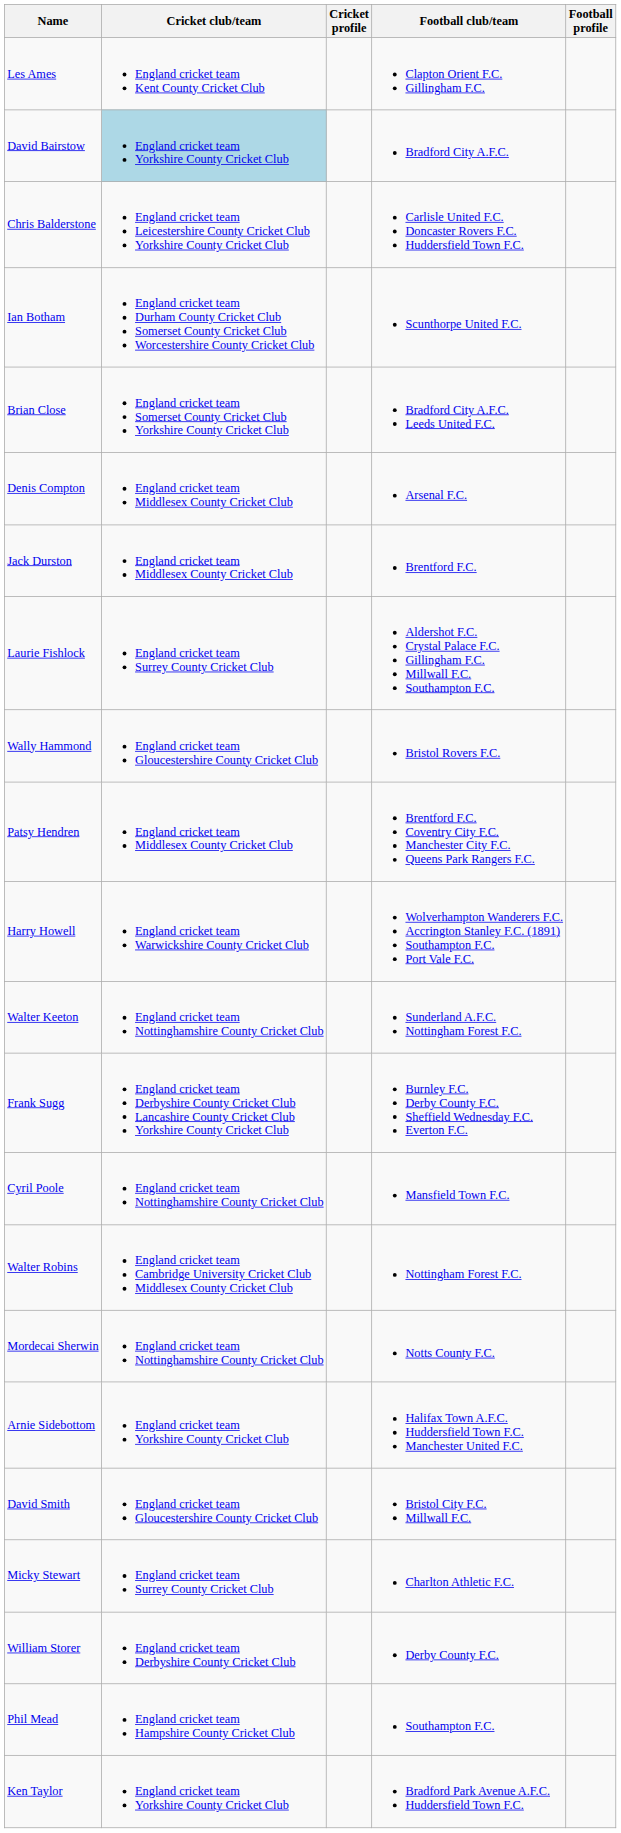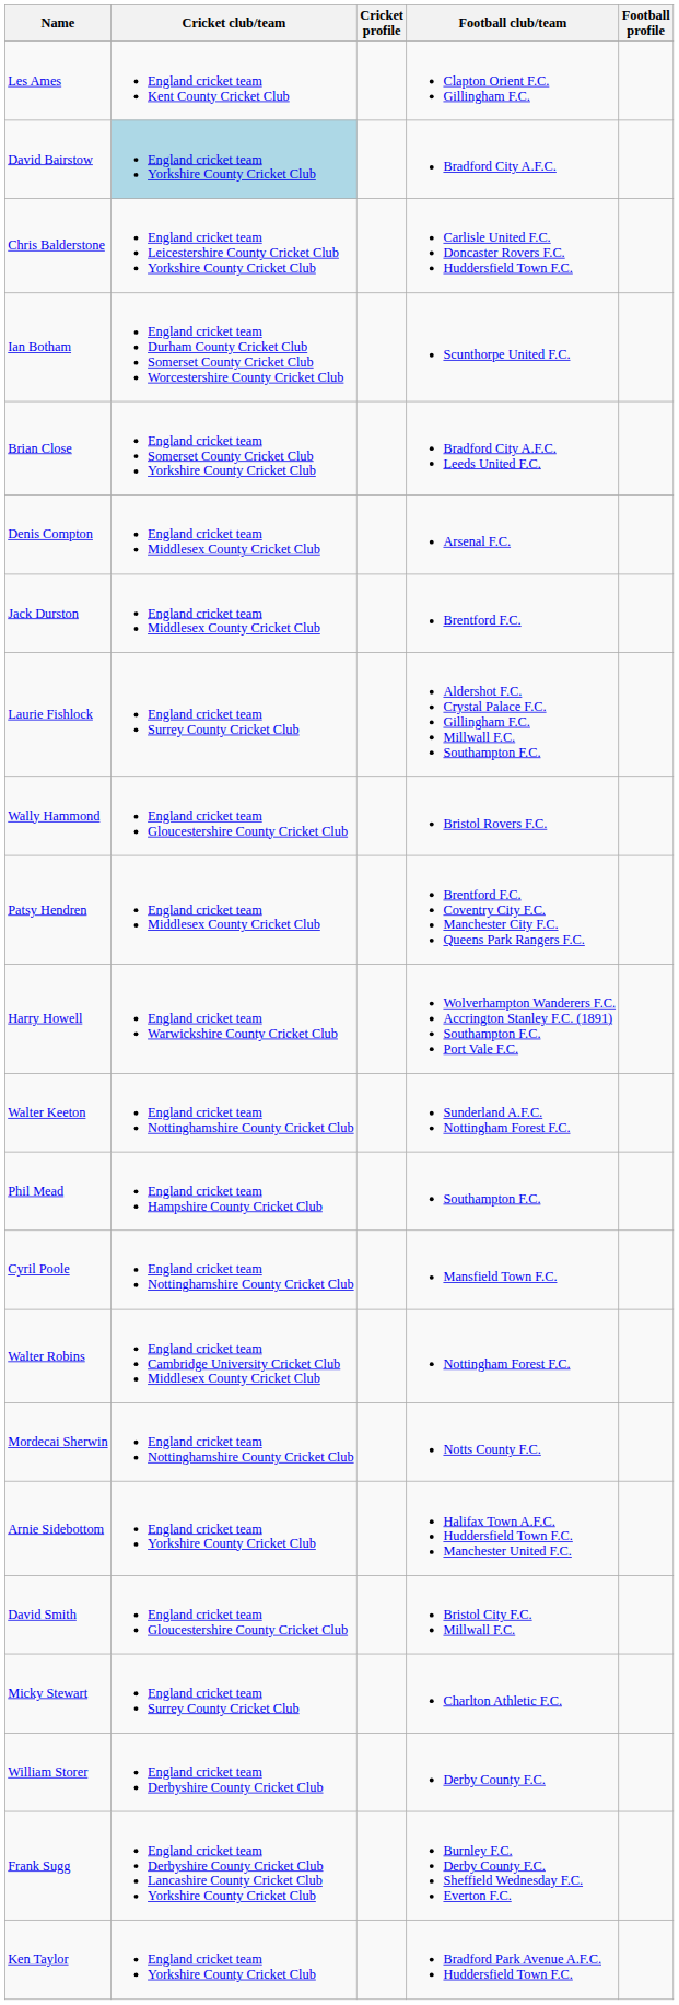 <table class=wikitable>
 <tr>
 <th>Name</th>
 <th>Cricket club/team</th>
 <th>Cricket<br>profile</th>
 <th>Football club/team</th>
 <th>Football<br>profile</th>
 </tr>
 <tr>
 <td><a href='#'>Les Ames</a></td>
 <td><br><ul><li><a href='#'>England cricket team</a></li><li><a href='#'>Kent County Cricket Club</a></li></ul></td>
 <td></td>
 <td><br><ul><li><a href='#'>Clapton Orient F.C.</a></li><li><a href='#'>Gillingham F.C.</a></li></ul></td>
 <td></td>
 </tr>
 <tr>
 <td><a href='#'>David Bairstow</a></td>
 <td style="background: lightblue;"><br><ul><li><a href='#'>England cricket team</a></li><li><a href='#'>Yorkshire County Cricket Club</a></li></ul></td>
 <td></td>
 <td><br><ul><li><a href='#'>Bradford City A.F.C.</a></li></ul></td>
 <td></td>
 </tr>
 <tr>
 <td><a href='#'>Chris Balderstone</a></td>
 <td><br><ul><li><a href='#'>England cricket team</a></li><li><a href='#'>Leicestershire County Cricket Club</a></li><li><a href='#'>Yorkshire County Cricket Club</a></li></ul></td>
 <td></td>
 <td><br><ul><li><a href='#'>Carlisle United F.C.</a></li><li><a href='#'>Doncaster Rovers F.C.</a></li><li><a href='#'>Huddersfield Town F.C.</a></li></ul></td>
 <td></td>
 </tr>
 <tr>
 <td><a href='#'>Ian Botham</a></td>
 <td><br><ul><li><a href='#'>England cricket team</a></li><li><a href='#'>Durham County Cricket Club</a></li><li><a href='#'>Somerset County Cricket Club</a></li><li><a href='#'>Worcestershire County Cricket Club</a></li></ul></td>
 <td></td>
 <td><br><ul><li><a href='#'>Scunthorpe United F.C.</a></li></ul></td>
 <td></td>
 </tr>
 <tr>
 <td><a href='#'>Brian Close</a></td>
 <td><br><ul><li><a href='#'>England cricket team</a></li><li><a href='#'>Somerset County Cricket Club</a></li><li><a href='#'>Yorkshire County Cricket Club</a></li></ul></td>
 <td></td>
 <td><br><ul><li><a href='#'>Bradford City A.F.C.</a></li><li><a href='#'>Leeds United F.C.</a></li></ul></td>
 <td><br></td>
 </tr>
 <tr>
 <td><a href='#'>Denis Compton</a></td>
 <td><br><ul><li><a href='#'>England cricket team</a></li><li><a href='#'>Middlesex County Cricket Club</a></li></ul></td>
 <td></td>
 <td><br><ul><li><a href='#'>Arsenal F.C.</a></li></ul></td>
 <td></td>
 </tr>
 <tr>
 <td><a href='#'>Jack Durston</a></td>
 <td><br><ul><li><a href='#'>England cricket team</a></li><li><a href='#'>Middlesex County Cricket Club</a></li></ul></td>
 <td></td>
 <td><br><ul><li><a href='#'>Brentford F.C.</a></li></ul></td>
 <td></td>
 </tr>
 <tr>
 <td><a href='#'>Laurie Fishlock</a></td>
 <td><br><ul><li><a href='#'>England cricket team</a></li><li><a href='#'>Surrey County Cricket Club</a></li></ul></td>
 <td></td>
 <td><br><ul><li><a href='#'>Aldershot F.C.</a></li><li><a href='#'>Crystal Palace F.C.</a></li><li><a href='#'>Gillingham F.C.</a></li><li><a href='#'>Millwall F.C.</a></li><li><a href='#'>Southampton F.C.</a></li></ul></td>
 <td></td>
 </tr>
 <tr>
 <td><a href='#'>Wally Hammond</a></td>
 <td><br><ul><li><a href='#'>England cricket team</a></li><li><a href='#'>Gloucestershire County Cricket Club</a></li></ul></td>
 <td></td>
 <td><br><ul><li><a href='#'>Bristol Rovers F.C.</a></li></ul></td>
 <td></td>
 </tr>
 <tr>
 <td><a href='#'>Patsy Hendren</a></td>
 <td><br><ul><li><a href='#'>England cricket team</a></li><li><a href='#'>Middlesex County Cricket Club</a></li></ul></td>
 <td></td>
 <td><br><ul><li><a href='#'>Brentford F.C.</a></li><li><a href='#'>Coventry City F.C.</a></li><li><a href='#'>Manchester City F.C.</a></li><li><a href='#'>Queens Park Rangers F.C.</a></li></ul></td>
 <td></td>
 </tr>
 <tr>
 <td><a href='#'>Harry Howell</a></td>
 <td><br><ul><li><a href='#'>England cricket team</a></li><li><a href='#'>Warwickshire County Cricket Club</a></li></ul></td>
 <td></td>
 <td><br><ul><li><a href='#'>Wolverhampton Wanderers F.C.</a></li><li><a href='#'>Accrington Stanley F.C. (1891)</a></li><li><a href='#'>Southampton F.C.</a></li><li><a href='#'>Port Vale F.C.</a></li></ul></td>
 <td></td>
 </tr>
 <tr>
 <td><a href='#'>Walter Keeton</a></td>
 <td><br><ul><li><a href='#'>England cricket team</a></li><li><a href='#'>Nottinghamshire County Cricket Club</a></li></ul></td>
 <td></td>
 <td><br><ul><li><a href='#'>Sunderland A.F.C.</a></li><li><a href='#'>Nottingham Forest F.C.</a></li></ul></td>
 <td></td>
 </tr>
 <tr>
-<td><a href='#'>Frank Sugg</a></td>
-<td><br><ul><li><a href='#'>England cricket team</a></li><li><a href='#'>Derbyshire County Cricket Club</a></li><li><a href='#'>Lancashire County Cricket Club</a></li><li><a href='#'>Yorkshire County Cricket Club</a></li></ul></td>
+<td><a href='#'>Phil Mead</a></td>
+<td><br><ul><li><a href='#'>England cricket team</a></li><li><a href='#'>Hampshire County Cricket Club</a></li></ul></td>
 <td></td>
-<td><br><ul><li><a href='#'>Burnley F.C.</a></li><li><a href='#'>Derby County F.C.</a></li><li><a href='#'>Sheffield Wednesday F.C.</a></li><li><a href='#'>Everton F.C.</a></li></ul></td>
+<td><br><ul><li><a href='#'>Southampton F.C.</a></li></ul></td>
 <td></td>
 </tr>
 <tr>
 <td><a href='#'>Cyril Poole</a></td>
 <td><br><ul><li><a href='#'>England cricket team</a></li><li><a href='#'>Nottinghamshire County Cricket Club</a></li></ul></td>
 <td></td>
 <td><br><ul><li><a href='#'>Mansfield Town F.C.</a></li></ul></td>
 <td></td>
 </tr>
 <tr>
 <td><a href='#'>Walter Robins</a></td>
 <td><br><ul><li><a href='#'>England cricket team</a></li><li><a href='#'>Cambridge University Cricket Club</a></li><li><a href='#'>Middlesex County Cricket Club</a></li></ul></td>
 <td></td>
 <td><br><ul><li><a href='#'>Nottingham Forest F.C.</a></li></ul></td>
 <td></td>
 </tr>
 <tr>
 <td><a href='#'>Mordecai Sherwin</a></td>
 <td><br><ul><li><a href='#'>England cricket team</a></li><li><a href='#'>Nottinghamshire County Cricket Club</a></li></ul></td>
 <td></td>
 <td><br><ul><li><a href='#'>Notts County F.C.</a></li></ul></td>
 <td></td>
 </tr>
 <tr>
 <td><a href='#'>Arnie Sidebottom</a></td>
 <td><br><ul><li><a href='#'>England cricket team</a></li><li><a href='#'>Yorkshire County Cricket Club</a></li></ul></td>
 <td></td>
 <td><br><ul><li><a href='#'>Halifax Town A.F.C.</a></li><li><a href='#'>Huddersfield Town F.C.</a></li><li><a href='#'>Manchester United F.C.</a></li></ul></td>
 <td></td>
 </tr>
 <tr>
 <td><a href='#'>David Smith</a></td>
 <td><br><ul><li><a href='#'>England cricket team</a></li><li><a href='#'>Gloucestershire County Cricket Club</a></li></ul></td>
 <td></td>
 <td><br><ul><li><a href='#'>Bristol City F.C.</a></li><li><a href='#'>Millwall F.C.</a></li></ul></td>
 <td></td>
 </tr>
 <tr>
 <td><a href='#'>Micky Stewart</a></td>
 <td><br><ul><li><a href='#'>England cricket team</a></li><li><a href='#'>Surrey County Cricket Club</a></li></ul></td>
 <td></td>
 <td><br><ul><li><a href='#'>Charlton Athletic F.C.</a></li></ul></td>
 <td></td>
 </tr>
 <tr>
 <td><a href='#'>William Storer</a></td>
 <td><br><ul><li><a href='#'>England cricket team</a></li><li><a href='#'>Derbyshire County Cricket Club</a></li></ul></td>
 <td></td>
 <td><br><ul><li><a href='#'>Derby County F.C.</a></li></ul></td>
 <td></td>
 </tr>
 <tr>
-<td><a href='#'>Phil Mead</a></td>
-<td><br><ul><li><a href='#'>England cricket team</a></li><li><a href='#'>Hampshire County Cricket Club</a></li></ul></td>
+<td><a href='#'>Frank Sugg</a></td>
+<td><br><ul><li><a href='#'>England cricket team</a></li><li><a href='#'>Derbyshire County Cricket Club</a></li><li><a href='#'>Lancashire County Cricket Club</a></li><li><a href='#'>Yorkshire County Cricket Club</a></li></ul></td>
 <td></td>
-<td><br><ul><li><a href='#'>Southampton F.C.</a></li></ul></td>
+<td><br><ul><li><a href='#'>Burnley F.C.</a></li><li><a href='#'>Derby County F.C.</a></li><li><a href='#'>Sheffield Wednesday F.C.</a></li><li><a href='#'>Everton F.C.</a></li></ul></td>
 <td></td>
 </tr>
 <tr>
 <td><a href='#'>Ken Taylor</a></td>
 <td><br><ul><li><a href='#'>England cricket team</a></li><li><a href='#'>Yorkshire County Cricket Club</a></li></ul></td>
 <td></td>
 <td><br><ul><li><a href='#'>Bradford Park Avenue A.F.C.</a></li><li><a href='#'>Huddersfield Town F.C.</a></li></ul></td>
 <td></td>
 </tr>
 </table>
